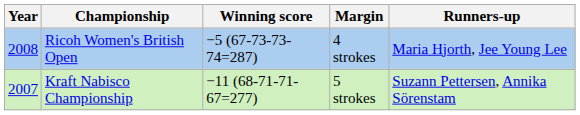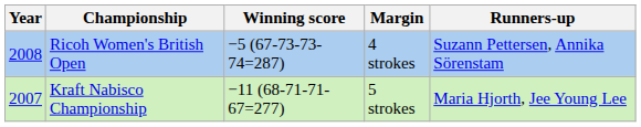 <table class="wikitable" border="1">
 <tr>
 <th>Year</th>
 <th>Championship</th>
 <th>Winning score</th>
 <th>Margin</th>
 <th>Runners-up</th>
 </tr>
 <tr style="background:#abcdef;">
 <td><a href='#'>2008</a></td>
 <td><a href='#'>Ricoh Women's British Open</a></td>
 <td>−5 (67-73-73-74=287)</td>
 <td>4 strokes</td>
-<td> <a href='#'>Maria Hjorth</a>,  <a href='#'>Jee Young Lee</a></td>
+<td> <a href='#'>Suzann Pettersen</a>,  <a href='#'>Annika Sörenstam</a></td>
 </tr>
 <tr style="background:#d0f0c0;">
 <td><a href='#'>2007</a></td>
 <td><a href='#'>Kraft Nabisco Championship</a></td>
 <td>−11 (68-71-71-67=277)</td>
 <td>5 strokes</td>
-<td> <a href='#'>Suzann Pettersen</a>,  <a href='#'>Annika Sörenstam</a></td>
+<td> <a href='#'>Maria Hjorth</a>,  <a href='#'>Jee Young Lee</a></td>
 </tr>
 </table>
